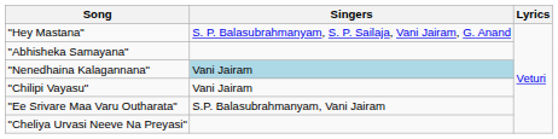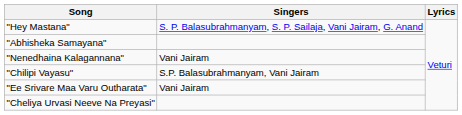 <table class="wikitable" style="font-size:95%;">
 <tr>
 <th>Song</th>
 <th>Singers</th>
 <th>Lyrics</th>
 </tr>
 <tr>
 <td>"Hey Mastana"</td>
 <td><a href='#'>S. P. Balasubrahmanyam</a>, <a href='#'>S. P. Sailaja</a>, <a href='#'>Vani Jairam</a>, <a href='#'>G. Anand</a></td>
 <td rowspan="6"><a href='#'>Veturi</a></td>
 </tr>
 <tr>
 <td>"Abhisheka Samayana"</td>
 </tr>
 <tr>
 <td>"Nenedhaina Kalagannana"</td>
-<td style="background: lightblue;">Vani Jairam</td>
+<td>Vani Jairam</td>
 </tr>
 <tr>
 <td>"Chilipi Vayasu"</td>
-<td>Vani Jairam</td>
+<td>S.P. Balasubrahmanyam, Vani Jairam</td>
 </tr>
 <tr>
 <td>"Ee Srivare Maa Varu Outharata"</td>
-<td>S.P. Balasubrahmanyam, Vani Jairam</td>
+<td>Vani Jairam</td>
 </tr>
 <tr>
 <td>"Cheliya Urvasi Neeve Na Preyasi"</td>
 <td></td>
 </tr>
 </table>
